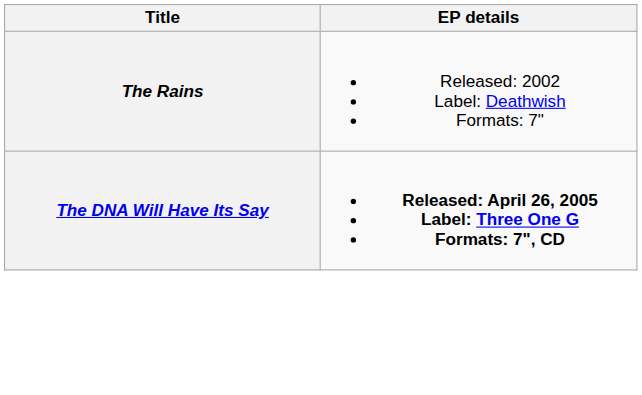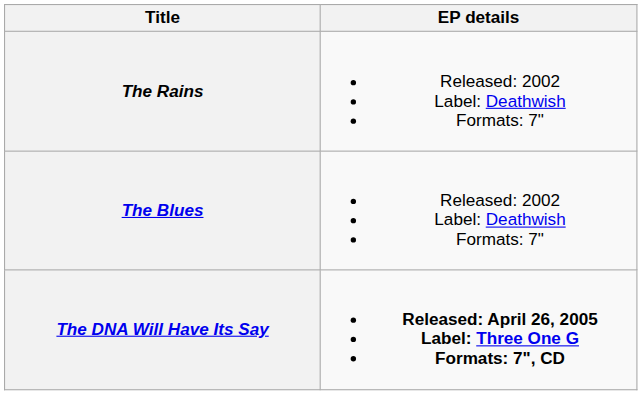 <table class="wikitable plainrowheaders" style="text-align:center;">
 <tr>
 <th scope="col" style="width:18em;">Title</th>
 <th scope="col" style="width:18em;">EP details</th>
 </tr>
 <tr>
 <th scope="row"><em>The Rains</em></th>
 <td><br><ul><li>Released: 2002</li><li>Label: <a href='#'>Deathwish</a></li><li>Formats: 7"</li></ul></td>
 </tr>
 <tr>
+<th scope="row"><em><a href='#'>The Blues</a></em></th>
+<td><br><ul><li>Released: 2002</li><li>Label: <a href='#'>Deathwish</a></li><li>Formats: 7"</li></ul></td>
+</tr>
+<tr>
 <th scope="row"><em><a href='#'>The DNA Will Have Its Say</a></em></th>
 <td><strong><br><ul><li>Released: April 26, 2005</li><li>Label: <a href='#'>Three One G</a></li><li>Formats: 7", CD</li></ul></strong></td>
 </tr>
 </table>
